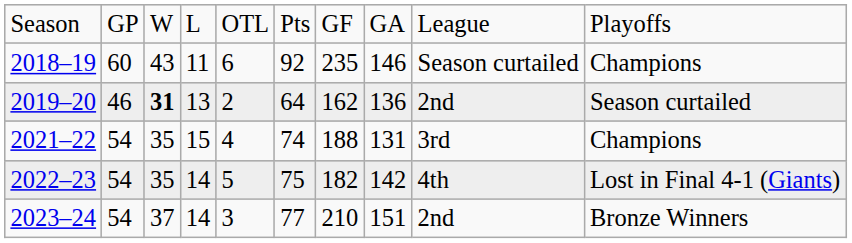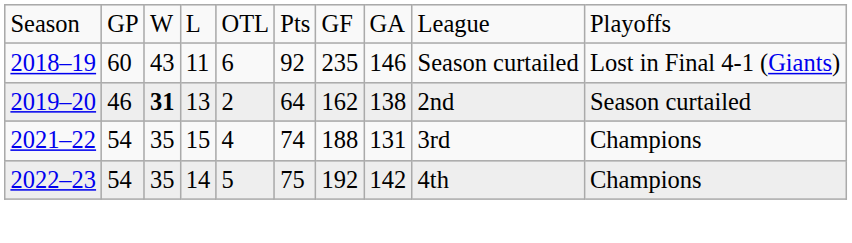 <table class="wikitable">
 <tr>
 <td>Season</td>
 <td>GP</td>
 <td>W</td>
 <td>L</td>
 <td>OTL</td>
 <td>Pts</td>
 <td>GF</td>
 <td>GA</td>
 <td>League</td>
 <td>Playoffs</td>
 </tr>
 <tr>
 <td><a href='#'>2018–19</a></td>
 <td>60</td>
 <td>43</td>
 <td>11</td>
 <td>6</td>
 <td>92</td>
 <td>235</td>
 <td>146</td>
 <td>Season curtailed</td>
-<td>Champions</td>
+<td>Lost in Final 4-1 (<a href='#'>Giants</a>)</td>
 </tr>
 <tr style="background:#eee;">
 <td><a href='#'>2019–20</a></td>
 <td>46</td>
 <td><strong>31</strong></td>
 <td>13</td>
 <td>2</td>
 <td>64</td>
 <td>162</td>
-<td>136</td>
+<td>138</td>
 <td>2nd</td>
 <td>Season curtailed</td>
 </tr>
 <tr>
 <td><a href='#'>2021–22</a></td>
 <td>54</td>
 <td>35</td>
 <td>15</td>
 <td>4</td>
 <td>74</td>
 <td>188</td>
 <td>131</td>
 <td>3rd</td>
 <td>Champions</td>
 </tr>
 <tr style="background:#eee;">
 <td><a href='#'>2022–23</a></td>
 <td>54</td>
 <td>35</td>
 <td>14</td>
 <td>5</td>
 <td>75</td>
-<td>182</td>
+<td>192</td>
 <td>142</td>
 <td>4th</td>
-<td>Lost in Final 4-1 (<a href='#'>Giants</a>)</td>
-</tr>
-<tr>
-<td><a href='#'>2023–24</a></td>
-<td>54</td>
-<td>37</td>
-<td>14</td>
-<td>3</td>
-<td>77</td>
-<td>210</td>
-<td>151</td>
-<td>2nd</td>
-<td>Bronze Winners</td>
+<td>Champions</td>
 </tr>
 </table>
